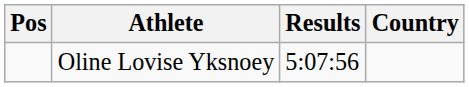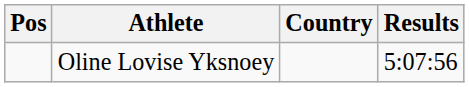 <table class="wikitable">
 <tr>
 <th>Pos</th>
 <th>Athlete</th>
+<th>Country</th>
 <th>Results</th>
-<th>Country</th>
 </tr>
 <tr>
 <td align="center"></td>
 <td>Oline Lovise Yksnoey</td>
+<td></td>
 <td>5:07:56</td>
-<td></td>
 </tr>
 </table>
